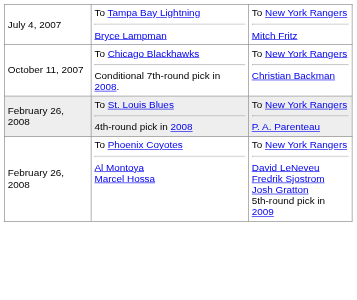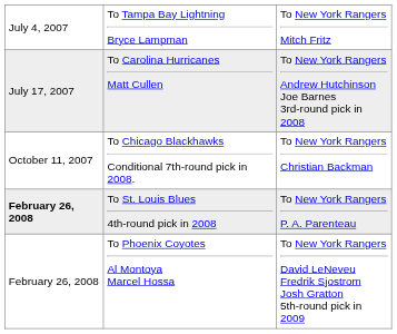 <table border="1"  cellpadding="5" style="border-collapse:collapse; width:90%;">
 <tr>
 <td>July 4, 2007</td>
 <td valign="top">To <a href='#'>Tampa Bay Lightning</a> <hr> <a href='#'>Bryce Lampman</a></td>
 <td valign="top">To <a href='#'>New York Rangers</a> <hr> <a href='#'>Mitch Fritz</a></td>
+</tr>
+<tr style="background:#eee;">
+<td>July 17, 2007</td>
+<td valign="top">To <a href='#'>Carolina Hurricanes</a> <hr> <a href='#'>Matt Cullen</a></td>
+<td valign="top">To <a href='#'>New York Rangers</a> <hr> <a href='#'>Andrew Hutchinson</a> <br> Joe Barnes <br>3rd-round pick in <a href='#'>2008</a></td>
 </tr>
 <tr>
 <td>October 11, 2007</td>
 <td valign="top">To <a href='#'>Chicago Blackhawks</a> <hr> Conditional 7th-round pick in <a href='#'>2008</a>.</td>
 <td valign="top">To <a href='#'>New York Rangers</a> <hr> <a href='#'>Christian Backman</a></td>
 </tr>
 <tr style="background:#eee;">
-<td>February 26, 2008</td>
+<td><strong>February 26, 2008</strong></td>
 <td valign="top">To <a href='#'>St. Louis Blues</a> <hr> 4th-round pick in <a href='#'>2008</a></td>
 <td valign="top">To <a href='#'>New York Rangers</a> <hr> <a href='#'>P. A. Parenteau</a></td>
 </tr>
 <tr>
 <td>February 26, 2008</td>
 <td valign="top">To <a href='#'>Phoenix Coyotes</a> <hr> <a href='#'>Al Montoya</a><br><a href='#'>Marcel Hossa</a></td>
 <td valign="top">To <a href='#'>New York Rangers</a> <hr> <a href='#'>David LeNeveu</a><br><a href='#'>Fredrik Sjostrom</a><br><a href='#'>Josh Gratton</a><br>5th-round pick in <a href='#'>2009</a></td>
 </tr>
 </table>
